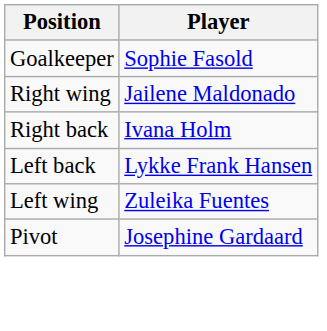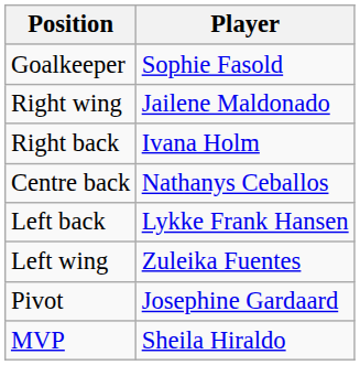 <table class="wikitable">
 <tr>
 <th>Position</th>
 <th>Player</th>
 </tr>
 <tr>
 <td>Goalkeeper</td>
 <td> <a href='#'>Sophie Fasold</a></td>
 </tr>
 <tr>
 <td>Right wing</td>
 <td> <a href='#'>Jailene Maldonado</a></td>
 </tr>
 <tr>
 <td>Right back</td>
 <td> <a href='#'>Ivana Holm</a></td>
 </tr>
 <tr>
+<td>Centre back</td>
+<td> <a href='#'>Nathanys Ceballos</a></td>
+</tr>
+<tr>
 <td>Left back</td>
 <td> <a href='#'>Lykke Frank Hansen</a></td>
 </tr>
 <tr>
 <td>Left wing</td>
 <td> <a href='#'>Zuleika Fuentes</a></td>
 </tr>
 <tr>
 <td>Pivot</td>
 <td> <a href='#'>Josephine Gardaard</a></td>
 </tr>
+<tr>
+<td><a href='#'>MVP</a></td>
+<td> <a href='#'>Sheila Hiraldo</a></td>
+</tr>
 </table>
